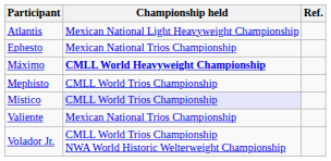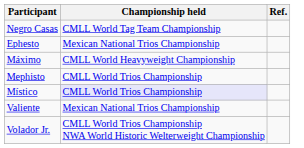 <table class="wikitable sortable">
 <tr>
 <th><strong>Participant</strong></th>
 <th><strong>Championship held</strong></th>
 <th><strong>Ref.<em></th>
 </tr>
 <tr>
-<td><a href='#'>Atlantis</a></td>
-<td><a href='#'>Mexican National Light Heavyweight Championship</a></td>
+<td><a href='#'>Negro Casas</a></td>
+<td><a href='#'>CMLL World Tag Team Championship</a></td>
 <td></td>
 </tr>
 <tr>
 <td><a href='#'>Ephesto</a></td>
 <td><a href='#'>Mexican National Trios Championship</a></td>
 <td></td>
 </tr>
 <tr>
 <td><a href='#'>Máximo</a></td>
-<td><strong><a href='#'>CMLL World Heavyweight Championship</a></strong></td>
+<td><a href='#'>CMLL World Heavyweight Championship</a></td>
 <td></td>
 </tr>
 <tr>
 <td><a href='#'>Mephisto</a></td>
 <td><a href='#'>CMLL World Trios Championship</a></td>
 <td></td>
 </tr>
 <tr>
 <td><a href='#'>Místico</a></td>
 <td style="background: lavender;"><a href='#'>CMLL World Trios Championship</a></td>
 <td></td>
 </tr>
 <tr>
 <td><a href='#'>Valiente</a></td>
 <td><a href='#'>Mexican National Trios Championship</a></td>
 <td></td>
 </tr>
 <tr>
 <td><a href='#'>Volador Jr.</a></td>
 <td><a href='#'>CMLL World Trios Championship</a><br><a href='#'>NWA World Historic Welterweight Championship</a></td>
 <td><br></td>
 </tr>
 </table>
